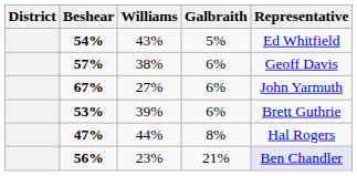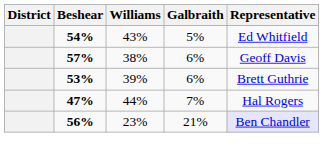 <table class=wikitable>
 <tr>
 <th>District</th>
 <th>Beshear</th>
 <th>Williams</th>
 <th>Galbraith</th>
 <th>Representative</th>
 </tr>
 <tr align=center>
 <th></th>
 <td><strong>54%</strong></td>
 <td>43%</td>
 <td>5%</td>
 <td><a href='#'>Ed Whitfield</a></td>
 </tr>
 <tr align=center>
 <th></th>
 <td><strong>57%</strong></td>
 <td>38%</td>
 <td>6%</td>
 <td><a href='#'>Geoff Davis</a></td>
 </tr>
 <tr align=center>
 <th></th>
-<td><strong>67%</strong></td>
-<td>27%</td>
-<td>6%</td>
-<td><a href='#'>John Yarmuth</a></td>
-</tr>
-<tr align=center>
-<th></th>
 <td><strong>53%</strong></td>
 <td>39%</td>
 <td>6%</td>
 <td><a href='#'>Brett Guthrie</a></td>
 </tr>
 <tr align=center>
 <th></th>
 <td><strong>47%</strong></td>
 <td>44%</td>
-<td>8%</td>
+<td>7%</td>
 <td><a href='#'>Hal Rogers</a></td>
 </tr>
 <tr align=center>
 <th></th>
 <td><strong>56%</strong></td>
 <td>23%</td>
 <td>21%</td>
 <td style="background: lavender;"><a href='#'>Ben Chandler</a></td>
 </tr>
 </table>
